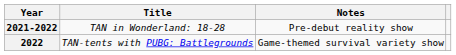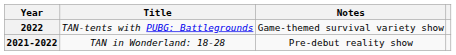 <table class="wikitable sortable plainrowheaders" style="text-align:center;">
 <tr>
 <th scope="col">Year</th>
 <th scope="col">Title</th>
 <th scope="col" class="unsortable">Notes</th>
 <th scope="col" class="unsortable"></th>
 </tr>
 <tr>
+<th scope="row">2022</th>
+<td><em>TAN-tents with <a href='#'>PUBG: Battlegrounds</a></em></td>
+<td>Game-themed survival variety show</td>
+<td></td>
+</tr>
+<tr>
 <th scope="row">2021-2022</th>
 <td><em>TAN in Wonderland: 18-28</em></td>
 <td>Pre-debut reality show</td>
 <td></td>
 </tr>
-<tr>
-<th scope="row">2022</th>
-<td><em>TAN-tents with <a href='#'>PUBG: Battlegrounds</a></em></td>
-<td>Game-themed survival variety show</td>
-<td></td>
-</tr>
 </table>
